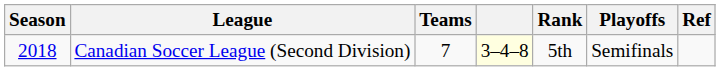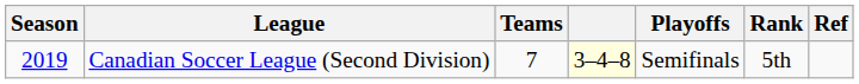 <table class="wikitable" style="text-align: center;">
 <tr>
 <th>Season</th>
 <th>League</th>
 <th>Teams</th>
 <th></th>
+<th>Playoffs</th>
 <th>Rank</th>
-<th>Playoffs</th>
 <th>Ref</th>
 </tr>
 <tr>
-<td><a href='#'>2018</a></td>
+<td><a href='#'>2019</a></td>
 <td><a href='#'>Canadian Soccer League</a> (Second Division)</td>
 <td>7</td>
 <td style="background: lightyellow;">3–4–8</td>
+<td>Semifinals</td>
 <td>5th</td>
-<td>Semifinals</td>
 <td></td>
 </tr>
 </table>
